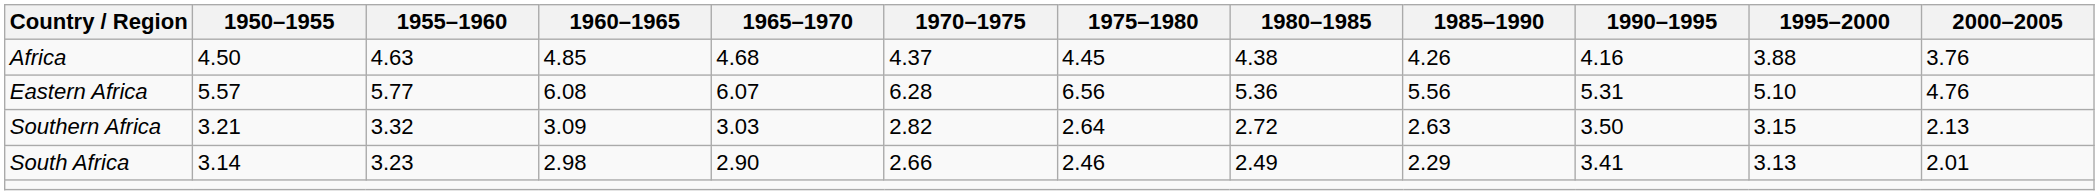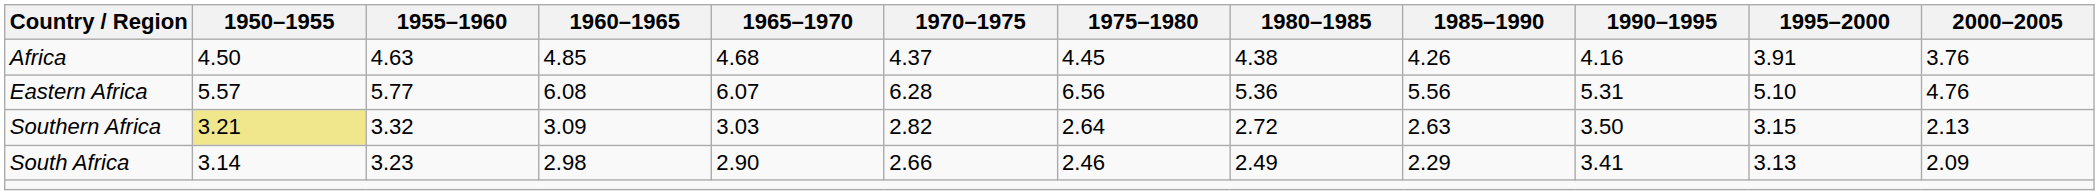 <table class="wikitable">
 <tr VALIGN=TOP>
 <th>Country / Region</th>
 <th>1950–1955</th>
 <th>1955–1960</th>
 <th>1960–1965</th>
 <th>1965–1970</th>
 <th>1970–1975</th>
 <th>1975–1980</th>
 <th>1980–1985</th>
 <th>1985–1990</th>
 <th>1990–1995</th>
 <th>1995–2000</th>
 <th>2000–2005</th>
 </tr>
 <tr>
 <td style="width:9%; vertical-align:TOP;"><em>Africa</em></td>
 <td>4.50</td>
 <td>4.63</td>
 <td>4.85</td>
 <td>4.68</td>
 <td>4.37</td>
 <td>4.45</td>
 <td>4.38</td>
 <td>4.26</td>
 <td>4.16</td>
-<td>3.88</td>
+<td>3.91</td>
 <td>3.76</td>
 </tr>
 <tr>
 <td style="width:9%; vertical-align:TOP;"><em>Eastern Africa</em></td>
 <td>5.57</td>
 <td>5.77</td>
 <td>6.08</td>
 <td>6.07</td>
 <td>6.28</td>
 <td>6.56</td>
 <td>5.36</td>
 <td>5.56</td>
 <td>5.31</td>
 <td>5.10</td>
 <td>4.76</td>
 </tr>
 <tr>
 <td style="width:9%; vertical-align:TOP;"><em>Southern Africa</em></td>
-<td>3.21</td>
+<td style="background: khaki;">3.21</td>
 <td>3.32</td>
 <td>3.09</td>
 <td>3.03</td>
 <td>2.82</td>
 <td>2.64</td>
 <td>2.72</td>
 <td>2.63</td>
 <td>3.50</td>
 <td>3.15</td>
 <td>2.13</td>
 </tr>
 <tr>
 <td style="width:9%; vertical-align:TOP;"><em>South Africa</em></td>
 <td>3.14</td>
 <td>3.23</td>
 <td>2.98</td>
 <td>2.90</td>
 <td>2.66</td>
 <td>2.46</td>
 <td>2.49</td>
 <td>2.29</td>
 <td>3.41</td>
 <td>3.13</td>
-<td>2.01</td>
+<td>2.09</td>
 </tr>
 <tr>
 <td colspan=12></td>
 </tr>
 </table>
